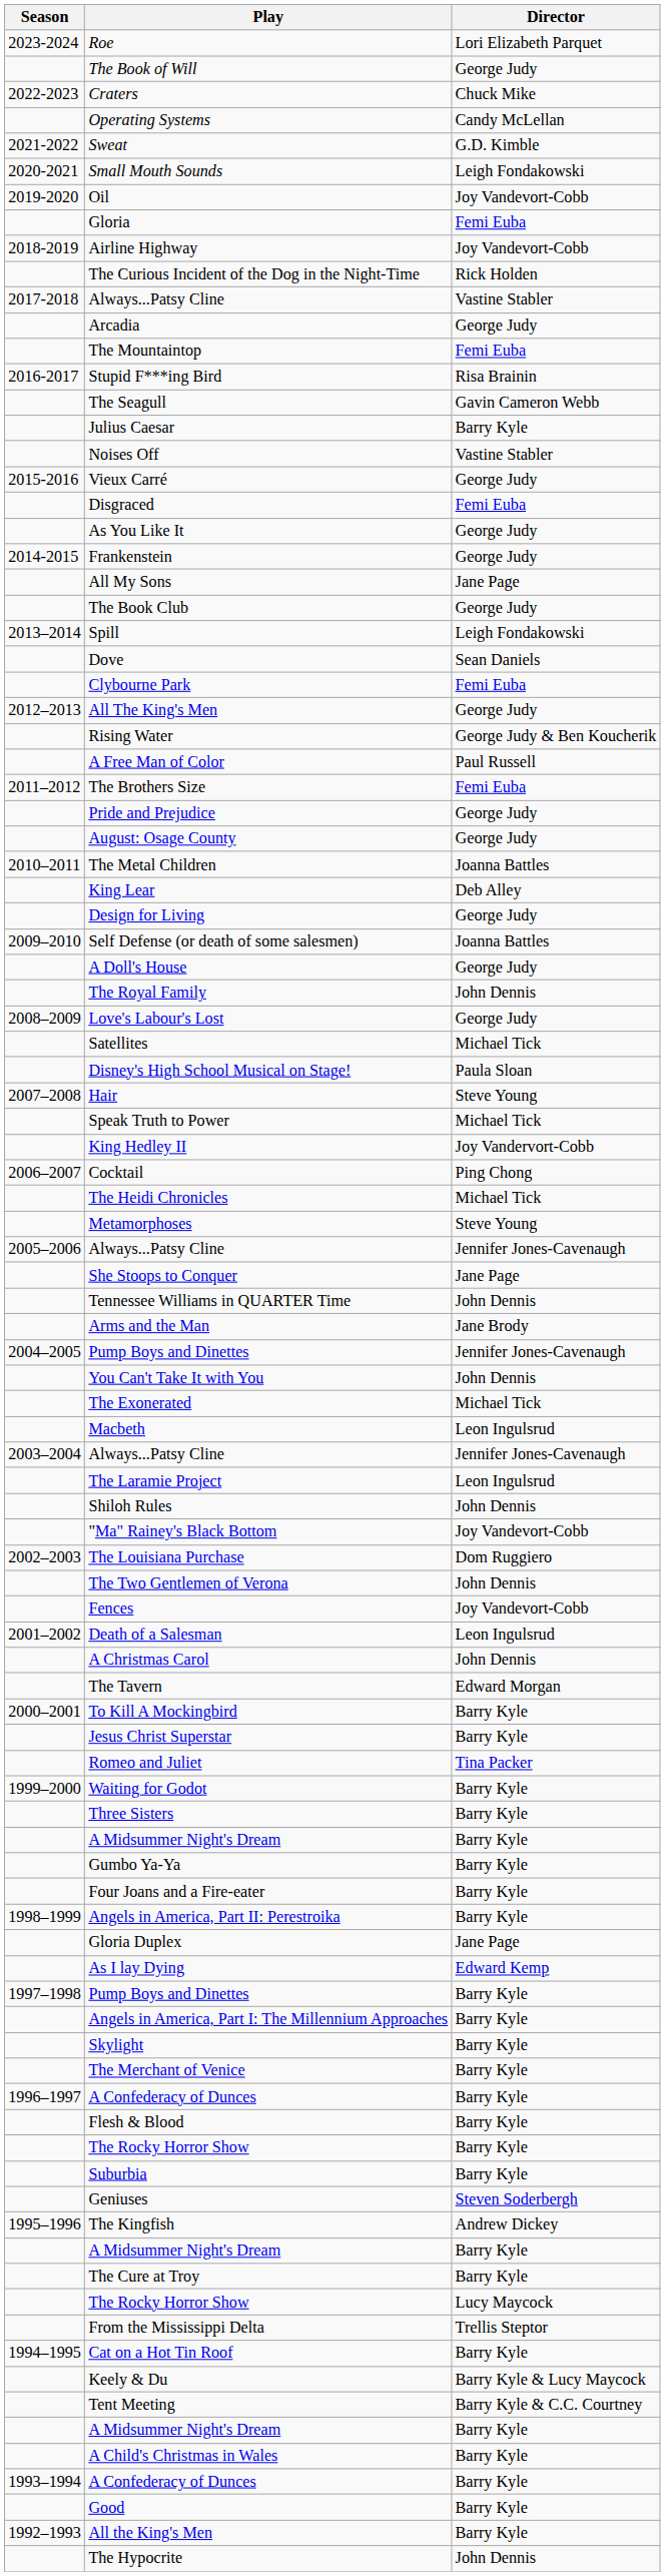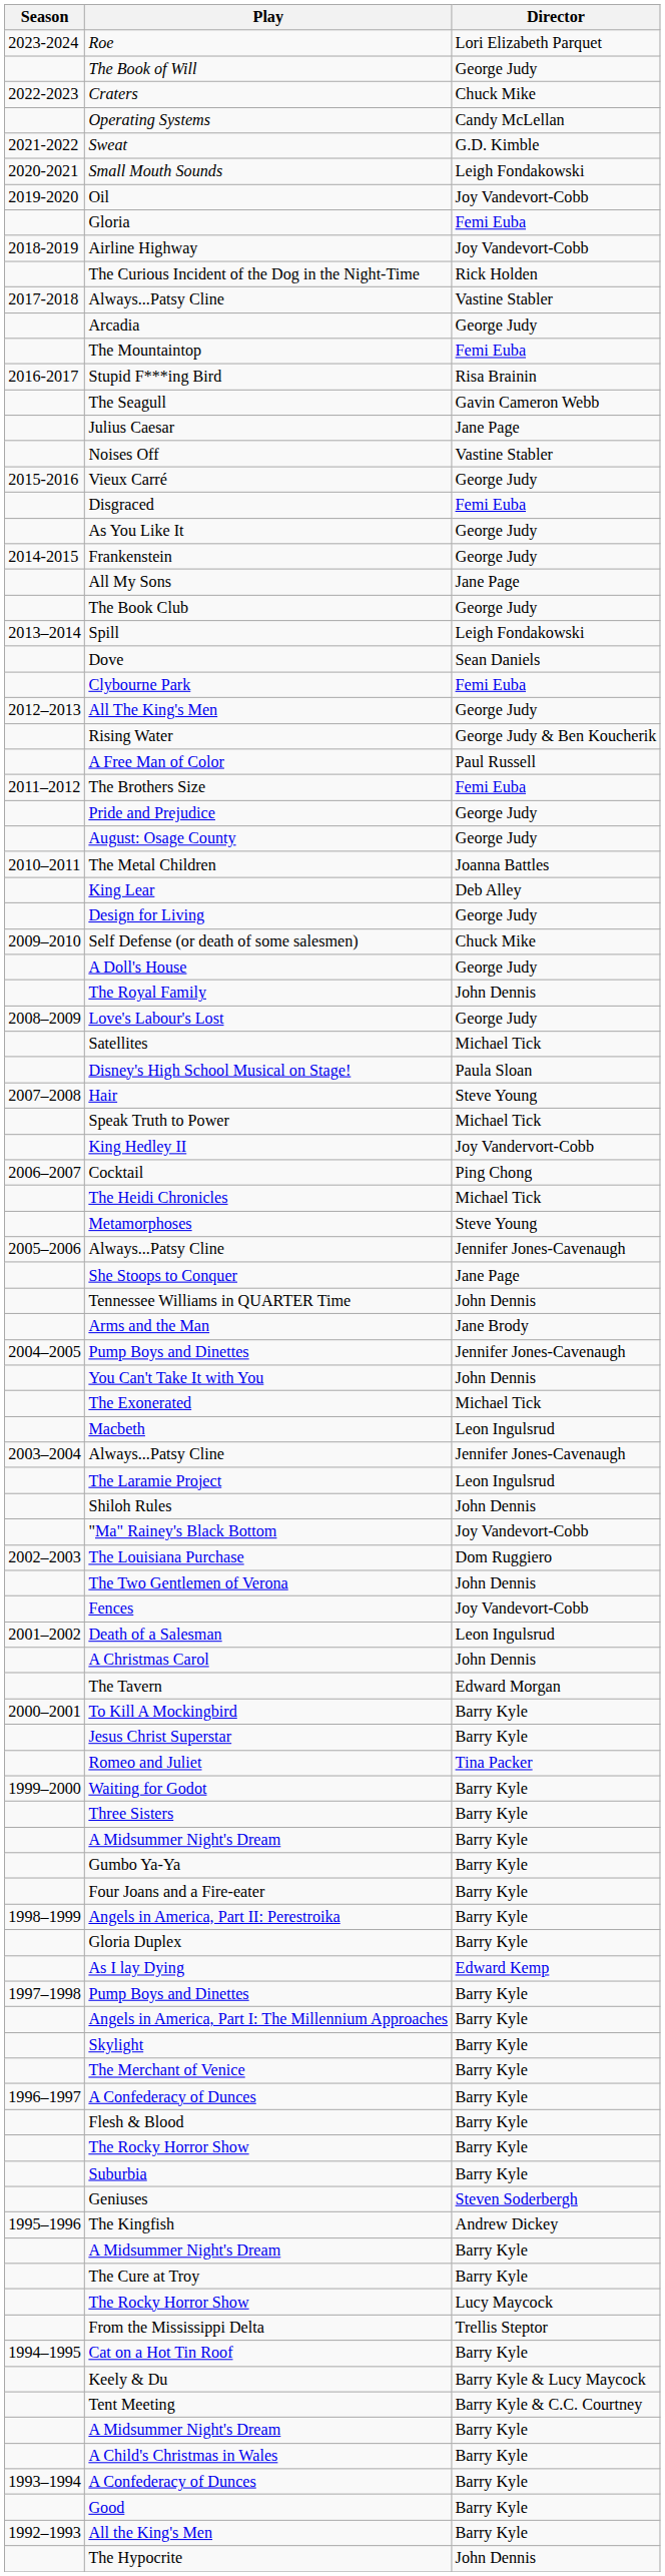 <table class="wikitable">
 <tr>
 <th>Season</th>
 <th>Play</th>
 <th>Director</th>
 </tr>
 <tr>
 <td>2023-2024</td>
 <td><em>Roe</em></td>
 <td>Lori Elizabeth Parquet</td>
 </tr>
 <tr>
 <td></td>
 <td><em>The Book of Will</em></td>
 <td>George Judy</td>
 </tr>
 <tr>
 <td>2022-2023</td>
 <td><em>Craters</em></td>
 <td>Chuck Mike</td>
 </tr>
 <tr>
 <td></td>
 <td><em>Operating Systems</em></td>
 <td>Candy McLellan</td>
 </tr>
 <tr>
 <td>2021-2022</td>
 <td><em>Sweat</em></td>
 <td>G.D. Kimble</td>
 </tr>
 <tr>
 <td>2020-2021</td>
 <td><em>Small Mouth Sounds</td>
 <td>Leigh Fondakowski</td>
 </tr>
 <tr>
 <td>2019-2020</td>
 <td></em>Oil<em></td>
 <td>Joy Vandevort-Cobb</td>
 </tr>
 <tr>
 <td></td>
 <td></em>Gloria<em></td>
 <td><a href='#'>Femi Euba</a></td>
 </tr>
 <tr>
 <td>2018-2019</td>
 <td></em>Airline Highway<em></td>
 <td>Joy Vandevort-Cobb</td>
 </tr>
 <tr>
 <td></td>
 <td></em>The Curious Incident of the Dog in the Night-Time<em></td>
 <td>Rick Holden</td>
 </tr>
 <tr>
 <td>2017-2018</td>
 <td></em>Always...Patsy Cline<em></td>
 <td>Vastine Stabler</td>
 </tr>
 <tr>
 <td></td>
 <td></em>Arcadia<em></td>
 <td>George Judy</td>
 </tr>
 <tr>
 <td></td>
 <td></em>The Mountaintop<em></td>
 <td><a href='#'>Femi Euba</a></td>
 </tr>
 <tr>
 <td>2016-2017</td>
 <td></em>Stupid F***ing Bird<em></td>
 <td>Risa Brainin</td>
 </tr>
 <tr>
 <td></td>
 <td></em>The Seagull<em></td>
 <td>Gavin Cameron Webb</td>
 </tr>
 <tr>
 <td></td>
 <td></em>Julius Caesar<em></td>
-<td>Barry Kyle</td>
+<td>Jane Page</td>
 </tr>
 <tr>
 <td></td>
 <td></em>Noises Off<em></td>
 <td>Vastine Stabler</td>
 </tr>
 <tr>
 <td>2015-2016</td>
 <td></em>Vieux Carré<em></td>
 <td>George Judy</td>
 </tr>
 <tr>
 <td></td>
 <td></em>Disgraced<em></td>
 <td><a href='#'>Femi Euba</a></td>
 </tr>
 <tr>
 <td></td>
 <td></em>As You Like It<em></td>
 <td>George Judy</td>
 </tr>
 <tr>
 <td>2014-2015</td>
 <td></em>Frankenstein<em></td>
 <td>George Judy</td>
 </tr>
 <tr>
 <td></td>
 <td></em>All My Sons<em></td>
 <td>Jane Page</td>
 </tr>
 <tr>
 <td></td>
 <td></em>The Book Club<em></td>
 <td>George Judy</td>
 </tr>
 <tr>
 <td>2013–2014</td>
 <td></em>Spill<em></td>
 <td>Leigh Fondakowski</td>
 </tr>
 <tr>
 <td></td>
 <td></em>Dove<em></td>
 <td>Sean Daniels</td>
 </tr>
 <tr>
 <td></td>
 <td></em><a href='#'>Clybourne Park</a><em></td>
 <td><a href='#'>Femi Euba</a></td>
 </tr>
 <tr>
 <td>2012–2013</td>
 <td></em><a href='#'>All The King's Men</a><em></td>
 <td>George Judy</td>
 </tr>
 <tr>
 <td></td>
 <td></em>Rising Water<em></td>
 <td>George Judy & Ben Koucherik</td>
 </tr>
 <tr>
 <td></td>
 <td></em><a href='#'>A Free Man of Color</a><em></td>
 <td>Paul Russell</td>
 </tr>
 <tr>
 <td>2011–2012</td>
 <td></em>The Brothers Size<em></td>
 <td><a href='#'>Femi Euba</a></td>
 </tr>
 <tr>
 <td></td>
 <td></em><a href='#'>Pride and Prejudice</a><em></td>
 <td>George Judy</td>
 </tr>
 <tr>
 <td></td>
 <td></em><a href='#'>August: Osage County</a><em></td>
 <td>George Judy</td>
 </tr>
 <tr>
 <td>2010–2011</td>
 <td></em>The Metal Children<em></td>
 <td>Joanna Battles</td>
 </tr>
 <tr>
 <td></td>
 <td></em><a href='#'>King Lear</a><em></td>
 <td>Deb Alley</td>
 </tr>
 <tr>
 <td></td>
 <td></em><a href='#'>Design for Living</a><em></td>
 <td>George Judy</td>
 </tr>
 <tr>
 <td>2009–2010</td>
 <td></em>Self Defense (or death of some salesmen)<em></td>
-<td>Joanna Battles</td>
+<td>Chuck Mike</td>
 </tr>
 <tr>
 <td></td>
 <td></em><a href='#'>A Doll's House</a><em></td>
 <td>George Judy</td>
 </tr>
 <tr>
 <td></td>
 <td></em><a href='#'>The Royal Family</a><em></td>
 <td>John Dennis</td>
 </tr>
 <tr>
 <td>2008–2009</td>
 <td></em><a href='#'>Love's Labour's Lost</a><em></td>
 <td>George Judy</td>
 </tr>
 <tr>
 <td></td>
 <td></em>Satellites<em></td>
 <td>Michael Tick</td>
 </tr>
 <tr>
 <td></td>
 <td></em><a href='#'>Disney's High School Musical on Stage!</a><em></td>
 <td>Paula Sloan</td>
 </tr>
 <tr>
 <td>2007–2008</td>
 <td></em><a href='#'>Hair</a><em></td>
 <td>Steve Young</td>
 </tr>
 <tr>
 <td></td>
 <td></em>Speak Truth to Power<em></td>
 <td>Michael Tick</td>
 </tr>
 <tr>
 <td></td>
 <td></em><a href='#'>King Hedley II</a><em></td>
 <td>Joy Vandervort-Cobb</td>
 </tr>
 <tr>
 <td>2006–2007</td>
 <td></em>Cocktail<em></td>
 <td>Ping Chong</td>
 </tr>
 <tr>
 <td></td>
 <td></em><a href='#'>The Heidi Chronicles</a><em></td>
 <td>Michael Tick</td>
 </tr>
 <tr>
 <td></td>
 <td></em><a href='#'>Metamorphoses</a><em></td>
 <td>Steve Young</td>
 </tr>
 <tr>
 <td>2005–2006</td>
 <td></em>Always...Patsy Cline<em></td>
 <td>Jennifer Jones-Cavenaugh</td>
 </tr>
 <tr>
 <td></td>
 <td></em><a href='#'>She Stoops to Conquer</a><em></td>
 <td>Jane Page</td>
 </tr>
 <tr>
 <td></td>
 <td></em>Tennessee Williams in QUARTER Time<em></td>
 <td>John Dennis</td>
 </tr>
 <tr>
 <td></td>
 <td></em><a href='#'>Arms and the Man</a><em></td>
 <td>Jane Brody</td>
 </tr>
 <tr>
 <td>2004–2005</td>
 <td></em><a href='#'>Pump Boys and Dinettes</a><em></td>
 <td>Jennifer Jones-Cavenaugh</td>
 </tr>
 <tr>
 <td></td>
 <td></em><a href='#'>You Can't Take It with You</a><em></td>
 <td>John Dennis</td>
 </tr>
 <tr>
 <td></td>
 <td></em><a href='#'>The Exonerated</a><em></td>
 <td>Michael Tick</td>
 </tr>
 <tr>
 <td></td>
 <td></em><a href='#'>Macbeth</a><em></td>
 <td>Leon Ingulsrud</td>
 </tr>
 <tr>
 <td>2003–2004</td>
 <td></em>Always...Patsy Cline<em></td>
 <td>Jennifer Jones-Cavenaugh</td>
 </tr>
 <tr>
 <td></td>
 <td></em><a href='#'>The Laramie Project</a><em></td>
 <td>Leon Ingulsrud</td>
 </tr>
 <tr>
 <td></td>
 <td></em>Shiloh Rules<em></td>
 <td>John Dennis</td>
 </tr>
 <tr>
 <td></td>
 <td></em>"<a href='#'>Ma" Rainey's Black Bottom</a><em></td>
 <td>Joy Vandevort-Cobb</td>
 </tr>
 <tr>
 <td>2002–2003</td>
 <td></em><a href='#'>The Louisiana Purchase</a><em></td>
 <td>Dom Ruggiero</td>
 </tr>
 <tr>
 <td></td>
 <td></em><a href='#'>The Two Gentlemen of Verona</a><em></td>
 <td>John Dennis</td>
 </tr>
 <tr>
 <td></td>
 <td></em><a href='#'>Fences</a><em></td>
 <td>Joy Vandevort-Cobb</td>
 </tr>
 <tr>
 <td>2001–2002</td>
 <td></em><a href='#'>Death of a Salesman</a><em></td>
 <td>Leon Ingulsrud</td>
 </tr>
 <tr>
 <td></td>
 <td></em><a href='#'>A Christmas Carol</a><em></td>
 <td>John Dennis</td>
 </tr>
 <tr>
 <td></td>
 <td></em>The Tavern<em></td>
 <td>Edward Morgan</td>
 </tr>
 <tr>
 <td>2000–2001</td>
 <td></em><a href='#'>To Kill A Mockingbird</a><em></td>
 <td>Barry Kyle</td>
 </tr>
 <tr>
 <td></td>
 <td></em><a href='#'>Jesus Christ Superstar</a><em></td>
 <td>Barry Kyle</td>
 </tr>
 <tr>
 <td></td>
 <td></em><a href='#'>Romeo and Juliet</a><em></td>
 <td><a href='#'>Tina Packer</a></td>
 </tr>
 <tr>
 <td>1999–2000</td>
 <td></em><a href='#'>Waiting for Godot</a><em></td>
 <td>Barry Kyle</td>
 </tr>
 <tr>
 <td></td>
 <td></em><a href='#'>Three Sisters</a><em></td>
 <td>Barry Kyle</td>
 </tr>
 <tr>
 <td></td>
 <td></em><a href='#'>A Midsummer Night's Dream</a><em></td>
 <td>Barry Kyle</td>
 </tr>
 <tr>
 <td></td>
 <td></em>Gumbo Ya-Ya<em></td>
 <td>Barry Kyle</td>
 </tr>
 <tr>
 <td></td>
 <td></em>Four Joans and a Fire-eater<em></td>
 <td>Barry Kyle</td>
 </tr>
 <tr>
 <td>1998–1999</td>
 <td></em><a href='#'>Angels in America, Part II: Perestroika</a><em></td>
 <td>Barry Kyle</td>
 </tr>
 <tr>
 <td></td>
 <td></em>Gloria Duplex<em></td>
-<td>Jane Page</td>
+<td>Barry Kyle</td>
 </tr>
 <tr>
 <td></td>
 <td></em><a href='#'>As I lay Dying</a><em></td>
 <td><a href='#'>Edward Kemp</a></td>
 </tr>
 <tr>
 <td>1997–1998</td>
 <td></em><a href='#'>Pump Boys and Dinettes</a><em></td>
 <td>Barry Kyle</td>
 </tr>
 <tr>
 <td></td>
 <td></em><a href='#'>Angels in America, Part I: The Millennium Approaches</a><em></td>
 <td>Barry Kyle</td>
 </tr>
 <tr>
 <td></td>
 <td></em><a href='#'>Skylight</a><em></td>
 <td>Barry Kyle</td>
 </tr>
 <tr>
 <td></td>
 <td></em><a href='#'>The Merchant of Venice</a><em></td>
 <td>Barry Kyle</td>
 </tr>
 <tr>
 <td>1996–1997</td>
 <td></em><a href='#'>A Confederacy of Dunces</a><em></td>
 <td>Barry Kyle</td>
 </tr>
 <tr>
 <td></td>
 <td></em>Flesh & Blood<em></td>
 <td>Barry Kyle</td>
 </tr>
 <tr>
 <td></td>
 <td></em><a href='#'>The Rocky Horror Show</a><em></td>
 <td>Barry Kyle</td>
 </tr>
 <tr>
 <td></td>
 <td></em><a href='#'>Suburbia</a><em></td>
 <td>Barry Kyle</td>
 </tr>
 <tr>
 <td></td>
 <td></em>Geniuses<em></td>
 <td><a href='#'>Steven Soderbergh</a></td>
 </tr>
 <tr>
 <td>1995–1996</td>
 <td></em>The Kingfish<em></td>
 <td>Andrew Dickey</td>
 </tr>
 <tr>
 <td></td>
 <td></em><a href='#'>A Midsummer Night's Dream</a><em></td>
 <td>Barry Kyle</td>
 </tr>
 <tr>
 <td></td>
 <td></em>The Cure at Troy<em></td>
 <td>Barry Kyle</td>
 </tr>
 <tr>
 <td></td>
 <td></em><a href='#'>The Rocky Horror Show</a><em></td>
 <td>Lucy Maycock</td>
 </tr>
 <tr>
 <td></td>
 <td></em>From the Mississippi Delta<em></td>
 <td>Trellis Steptor</td>
 </tr>
 <tr>
 <td>1994–1995</td>
 <td></em><a href='#'>Cat on a Hot Tin Roof</a><em></td>
 <td>Barry Kyle</td>
 </tr>
 <tr>
 <td></td>
 <td></em>Keely & Du<em></td>
 <td>Barry Kyle & Lucy Maycock</td>
 </tr>
 <tr>
 <td></td>
 <td></em>Tent Meeting<em></td>
 <td>Barry Kyle & C.C. Courtney</td>
 </tr>
 <tr>
 <td></td>
 <td></em><a href='#'>A Midsummer Night's Dream</a><em></td>
 <td>Barry Kyle</td>
 </tr>
 <tr>
 <td></td>
 <td></em><a href='#'>A Child's Christmas in Wales</a><em></td>
 <td>Barry Kyle</td>
 </tr>
 <tr>
 <td>1993–1994</td>
 <td></em><a href='#'>A Confederacy of Dunces</a><em></td>
 <td>Barry Kyle</td>
 </tr>
 <tr>
 <td></td>
 <td></em><a href='#'>Good</a><em></td>
 <td>Barry Kyle</td>
 </tr>
 <tr>
 <td>1992–1993</td>
 <td></em><a href='#'>All the King's Men</a><em></td>
 <td>Barry Kyle</td>
 </tr>
 <tr>
 <td></td>
 <td></em>The Hypocrite<em></td>
 <td>John Dennis</td>
 </tr>
 </table>
